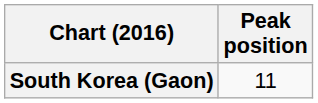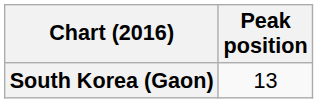 <table class="wikitable plainrowheaders" style="text-align:center">
 <tr>
 <th scope="col">Chart (2016)</th>
 <th scope="col">Peak<br>position</th>
 </tr>
 <tr>
 <th scope="row">South Korea (Gaon)</th>
-<td>11</td>
+<td>13</td>
 </tr>
 </table>
